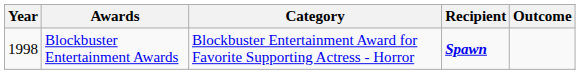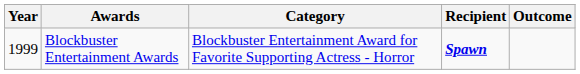 <table class="wikitable sortable">
 <tr>
 <th>Year</th>
 <th>Awards</th>
 <th>Category</th>
 <th>Recipient</th>
 <th>Outcome</th>
 </tr>
 <tr>
-<td>1998</td>
+<td>1999</td>
 <td><a href='#'>Blockbuster Entertainment Awards</a></td>
 <td><a href='#'>Blockbuster Entertainment Award for Favorite Supporting Actress - Horror</a></td>
 <td><strong><em><a href='#'>Spawn</a></em></strong></td>
 <td></td>
 </tr>
 </table>
